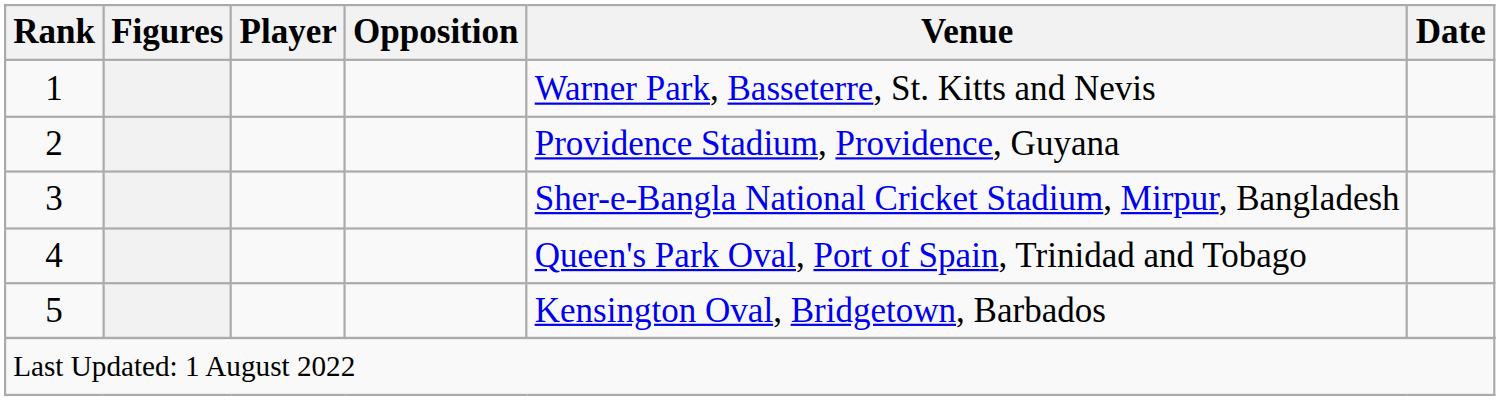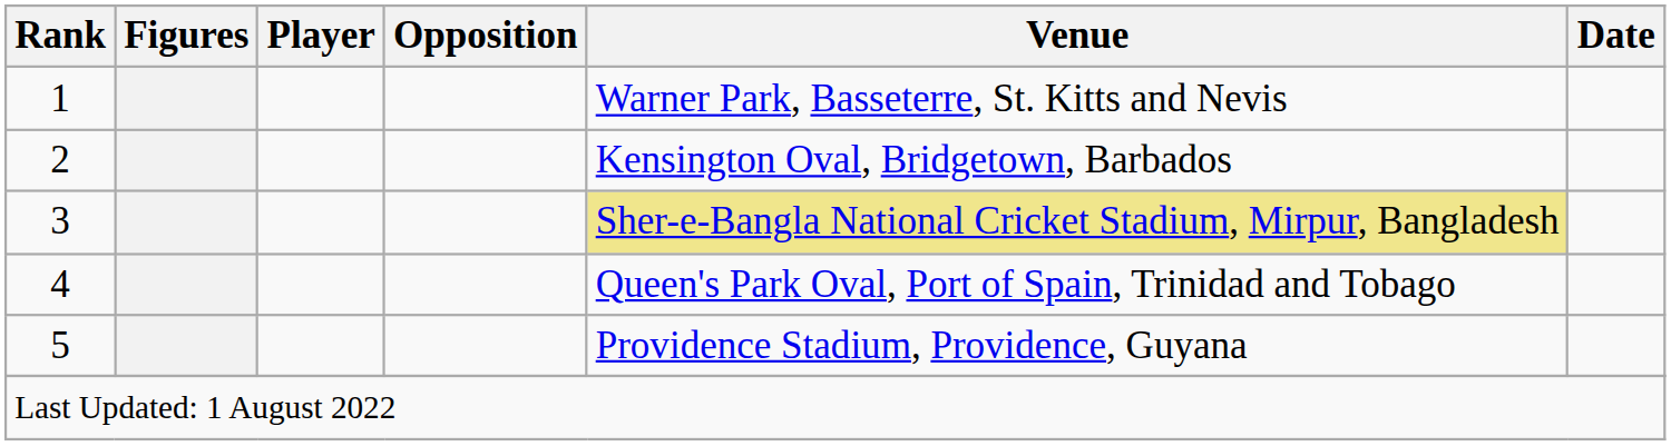 <table class="wikitable plainrowheaders sortable">
 <tr>
 <th scope=col>Rank</th>
 <th scope=col>Figures</th>
 <th scope=col>Player</th>
 <th scope=col>Opposition</th>
 <th scope=col>Venue</th>
 <th scope=col>Date</th>
 </tr>
 <tr>
 <td align=center>1</td>
 <th scope=row style=text-align:center;></th>
 <td></td>
 <td></td>
 <td><a href='#'>Warner Park</a>, <a href='#'>Basseterre</a>, St. Kitts and Nevis</td>
 <td></td>
 </tr>
 <tr>
 <td align=center>2</td>
 <th scope=row style=text-align:center;></th>
 <td></td>
 <td></td>
-<td><a href='#'>Providence Stadium</a>, <a href='#'>Providence</a>, Guyana</td>
+<td><a href='#'>Kensington Oval</a>, <a href='#'>Bridgetown</a>, Barbados</td>
 <td> </td>
 </tr>
 <tr>
 <td align=center>3</td>
 <th scope=row style=text-align:center;></th>
 <td></td>
 <td></td>
-<td><a href='#'>Sher-e-Bangla National Cricket Stadium</a>, <a href='#'>Mirpur</a>, Bangladesh</td>
+<td style="background: khaki;"><a href='#'>Sher-e-Bangla National Cricket Stadium</a>, <a href='#'>Mirpur</a>, Bangladesh</td>
 <td></td>
 </tr>
 <tr>
 <td align=center>4</td>
 <th scope=row style=text-align:center;></th>
 <td></td>
 <td></td>
 <td><a href='#'>Queen's Park Oval</a>, <a href='#'>Port of Spain</a>, Trinidad and Tobago</td>
 <td></td>
 </tr>
 <tr>
 <td align=center>5</td>
 <th scope=row style=text-align:center;></th>
 <td></td>
 <td></td>
-<td><a href='#'>Kensington Oval</a>, <a href='#'>Bridgetown</a>, Barbados</td>
+<td><a href='#'>Providence Stadium</a>, <a href='#'>Providence</a>, Guyana</td>
 <td></td>
 </tr>
 <tr>
 </tr>
 <tr class=sortbottom>
 <td colspan=6><small>Last Updated: 1 August 2022</small></td>
 </tr>
 </table>
